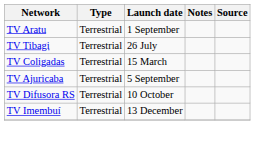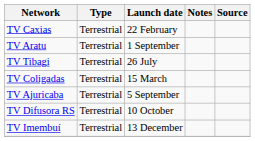 <table class="wikitable sortable">
 <tr>
 <th>Network</th>
 <th>Type</th>
 <th>Launch date</th>
 <th>Notes</th>
 <th>Source</th>
+</tr>
+<tr>
+<td><a href='#'>TV Caxias</a></td>
+<td>Terrestrial</td>
+<td>22 February</td>
+<td></td>
+<td></td>
 </tr>
 <tr>
 <td><a href='#'>TV Aratu</a></td>
 <td>Terrestrial</td>
 <td>1 September</td>
 <td></td>
 <td></td>
 </tr>
 <tr>
 <td><a href='#'>TV Tibagi</a></td>
 <td>Terrestrial</td>
 <td>26 July</td>
 <td></td>
 <td></td>
 </tr>
 <tr>
 <td><a href='#'>TV Coligadas</a></td>
 <td>Terrestrial</td>
 <td>15 March</td>
 <td></td>
 <td></td>
 </tr>
 <tr>
 <td><a href='#'>TV Ajuricaba</a></td>
 <td>Terrestrial</td>
 <td>5 September</td>
 <td></td>
 <td></td>
 </tr>
 <tr>
 <td><a href='#'>TV Difusora RS</a></td>
 <td>Terrestrial</td>
 <td>10 October</td>
 <td></td>
 <td></td>
 </tr>
 <tr>
 <td><a href='#'>TV Imembuí</a></td>
 <td>Terrestrial</td>
 <td>13 December</td>
 <td></td>
 <td></td>
 </tr>
 <tr>
 </tr>
 </table>
